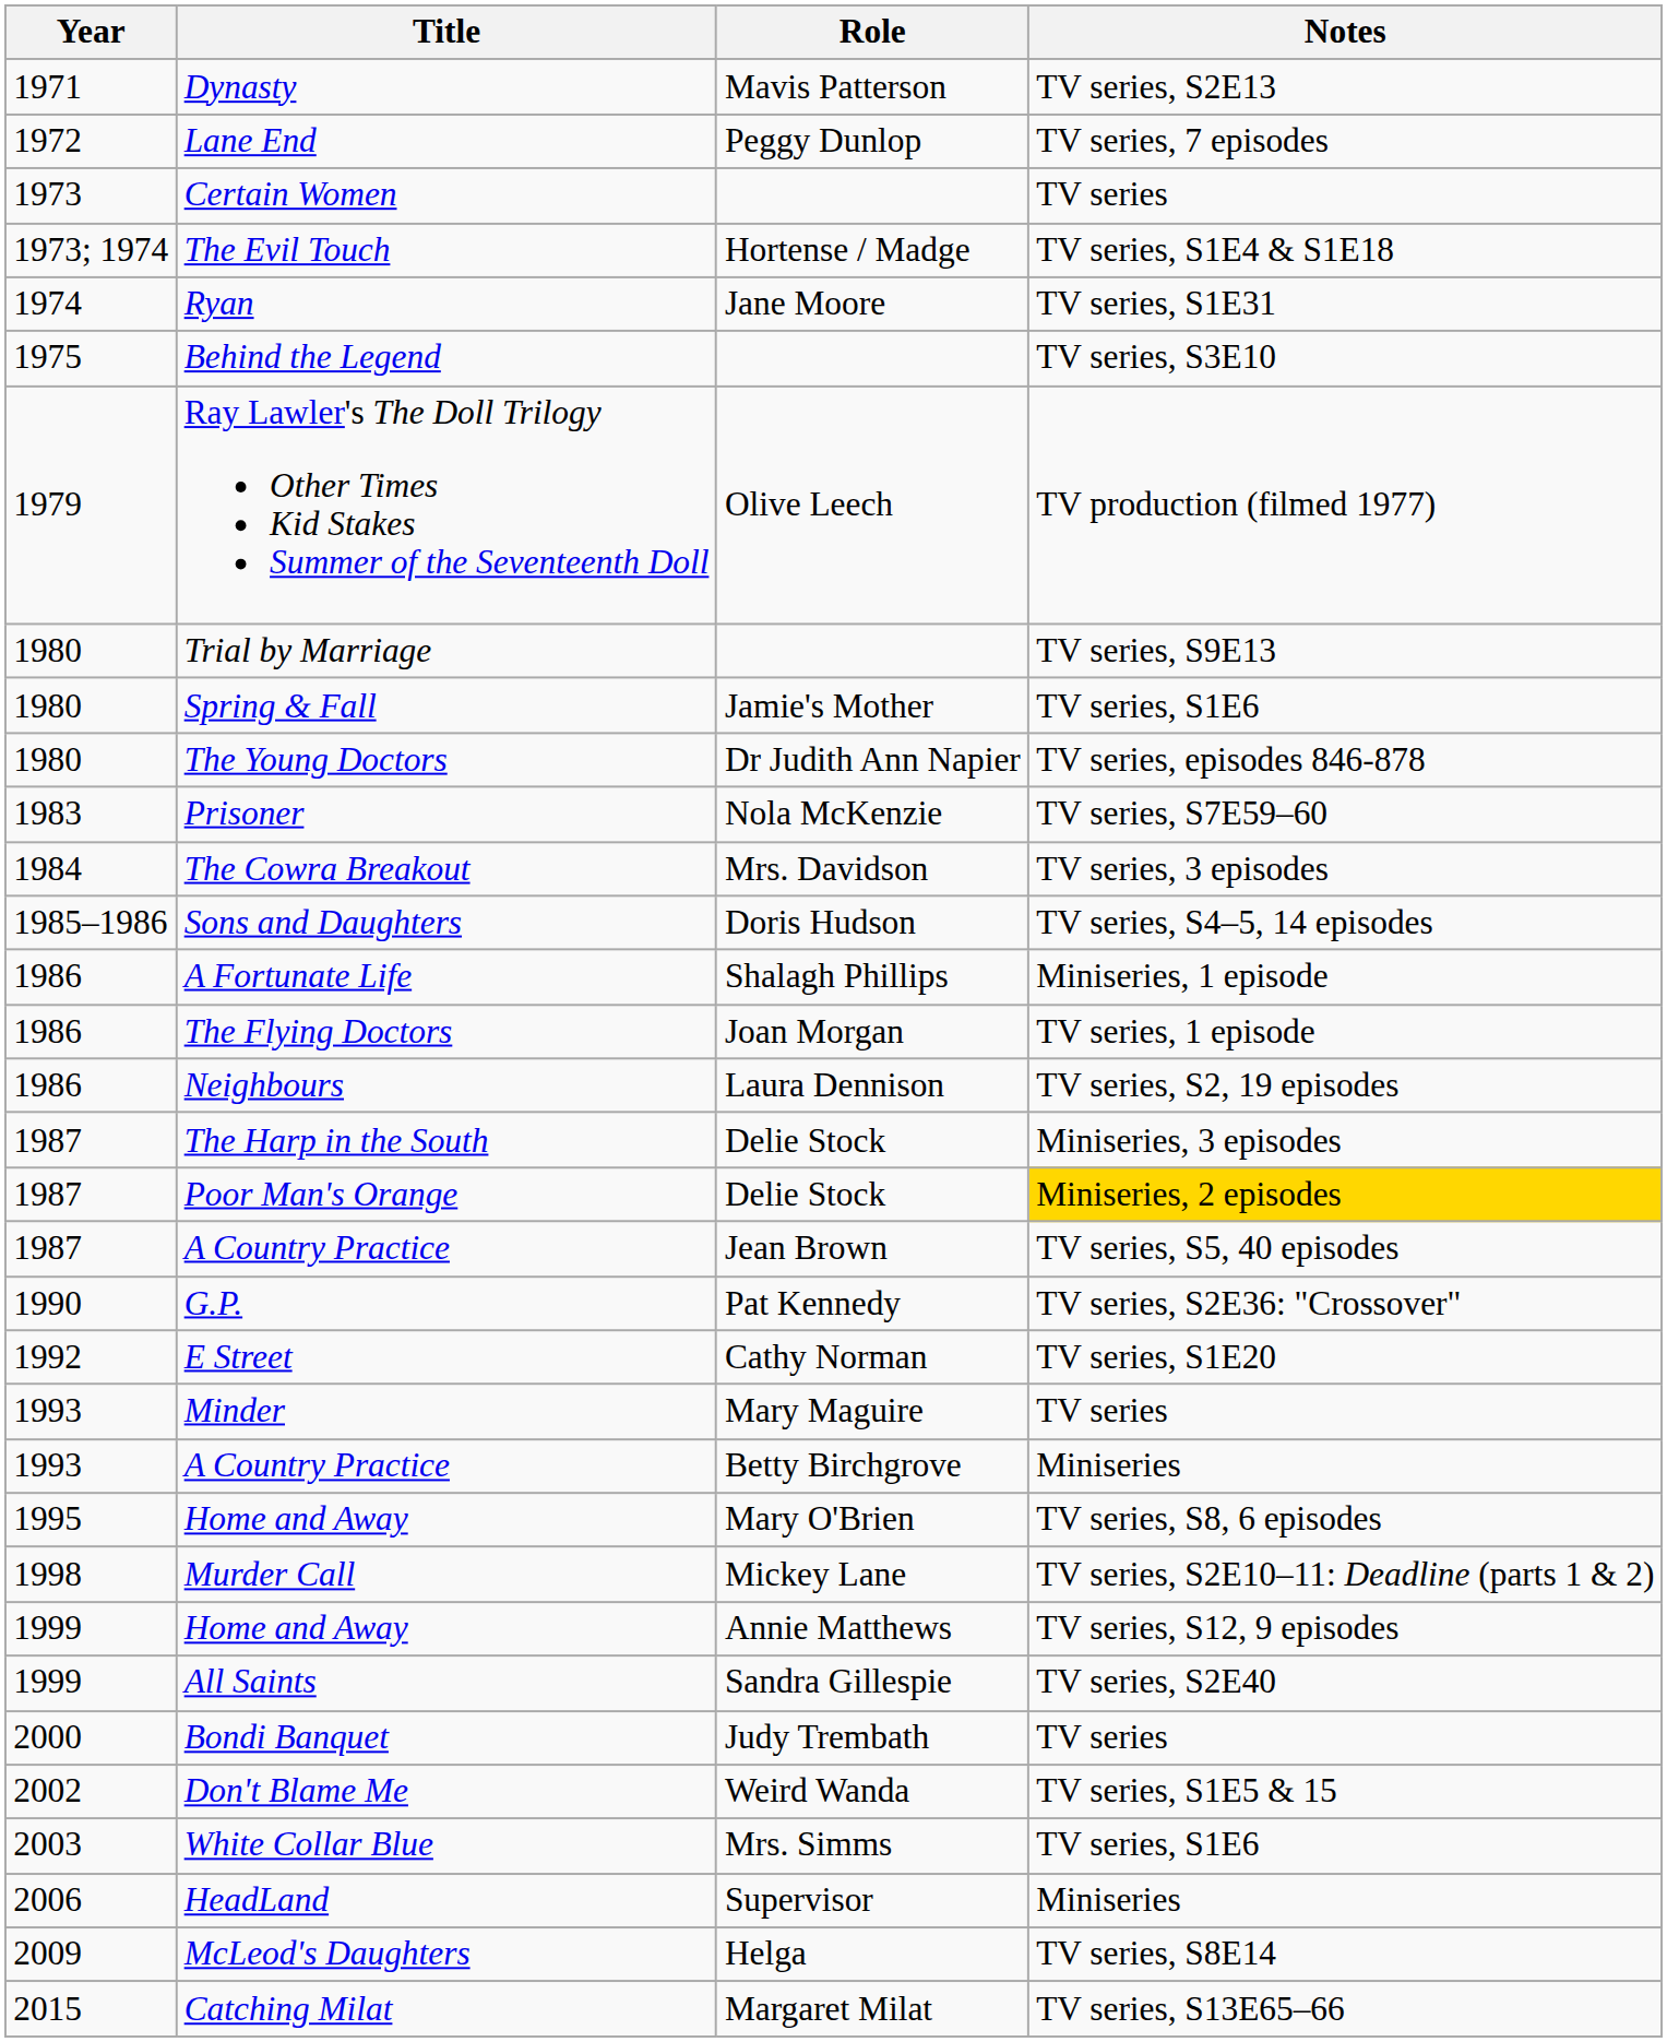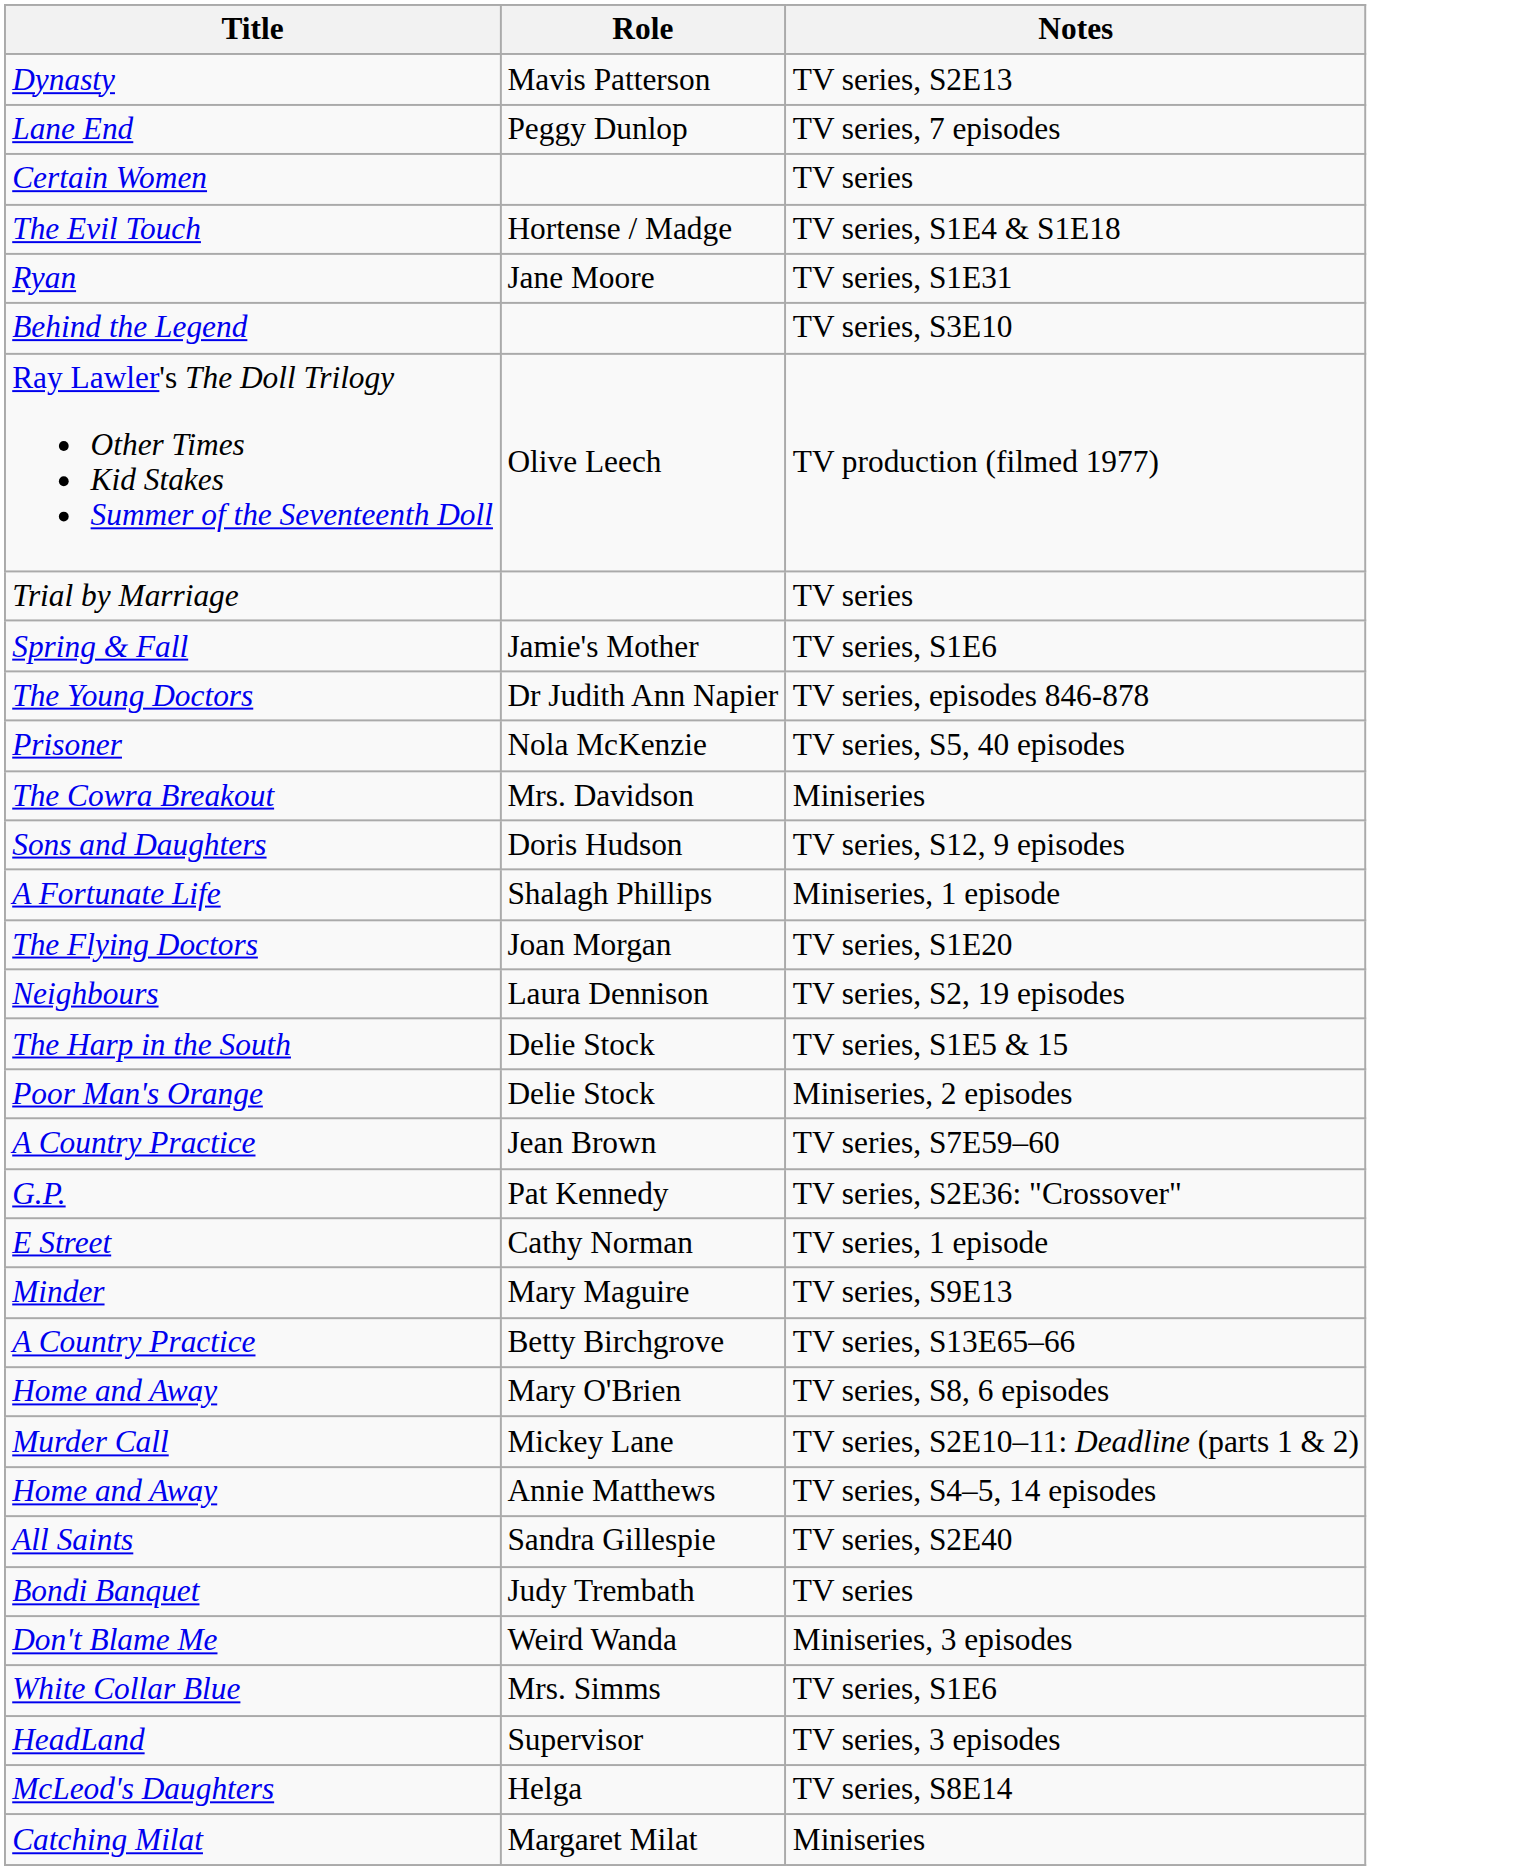 <table class="wikitable sortable">
 <tr>
-<th>Year</th>
 <th>Title</th>
 <th>Role</th>
 <th class="unsortable">Notes</th>
 </tr>
 <tr>
-<td>1971</td>
 <td><em><a href='#'>Dynasty</a></em></td>
 <td>Mavis Patterson</td>
 <td>TV series, S2E13</td>
 </tr>
 <tr>
-<td>1972</td>
 <td><em><a href='#'>Lane End</a></em></td>
 <td>Peggy Dunlop</td>
 <td>TV series, 7 episodes</td>
 </tr>
 <tr>
-<td>1973</td>
 <td><em><a href='#'>Certain Women</a></em></td>
 <td></td>
 <td>TV series</td>
 </tr>
 <tr>
-<td>1973; 1974</td>
 <td><em><a href='#'>The Evil Touch</a></em></td>
 <td>Hortense / Madge</td>
 <td>TV series, S1E4 & S1E18</td>
 </tr>
 <tr>
-<td>1974</td>
 <td><em><a href='#'>Ryan</a></em></td>
 <td>Jane Moore</td>
 <td>TV series, S1E31</td>
 </tr>
 <tr>
-<td>1975</td>
 <td><em><a href='#'>Behind the Legend</a></em></td>
 <td></td>
 <td>TV series, S3E10</td>
 </tr>
 <tr>
-<td>1979</td>
 <td><a href='#'>Ray Lawler</a>'s <em>The Doll Trilogy</em><br><ul><li><em>Other Times</em></li><li><em>Kid Stakes</em></li><li><em><a href='#'>Summer of the Seventeenth Doll</a></em></li></ul></td>
 <td>Olive Leech</td>
 <td>TV production (filmed 1977)</td>
 </tr>
 <tr>
-<td>1980</td>
 <td><em>Trial by Marriage</em></td>
 <td></td>
-<td>TV series, S9E13</td>
+<td>TV series</td>
 </tr>
 <tr>
-<td>1980</td>
 <td><em><a href='#'>Spring & Fall</a></em></td>
 <td>Jamie's Mother</td>
 <td>TV series, S1E6</td>
 </tr>
 <tr>
-<td>1980</td>
 <td><em><a href='#'>The Young Doctors</a></em></td>
 <td>Dr Judith Ann Napier</td>
 <td>TV series, episodes 846-878</td>
 </tr>
 <tr>
-<td>1983</td>
 <td><em><a href='#'>Prisoner</a></em></td>
 <td>Nola McKenzie</td>
-<td>TV series, S7E59–60</td>
+<td>TV series, S5, 40 episodes</td>
 </tr>
 <tr>
-<td>1984</td>
 <td><em><a href='#'>The Cowra Breakout</a></em></td>
 <td>Mrs. Davidson</td>
-<td>TV series, 3 episodes</td>
+<td>Miniseries</td>
 </tr>
 <tr>
-<td>1985–1986</td>
 <td><em><a href='#'>Sons and Daughters</a></em></td>
 <td>Doris Hudson</td>
-<td>TV series, S4–5, 14 episodes</td>
+<td>TV series, S12, 9 episodes</td>
 </tr>
 <tr>
-<td>1986</td>
 <td><em><a href='#'>A Fortunate Life</a></em></td>
 <td>Shalagh Phillips</td>
 <td>Miniseries, 1 episode</td>
 </tr>
 <tr>
-<td>1986</td>
 <td><em><a href='#'>The Flying Doctors</a></em></td>
 <td>Joan Morgan</td>
-<td>TV series, 1 episode</td>
+<td>TV series, S1E20</td>
 </tr>
 <tr>
-<td>1986</td>
 <td><em><a href='#'>Neighbours</a></em></td>
 <td>Laura Dennison</td>
 <td>TV series, S2, 19 episodes</td>
 </tr>
 <tr>
-<td>1987</td>
 <td><em><a href='#'>The Harp in the South</a></em></td>
 <td>Delie Stock</td>
-<td>Miniseries, 3 episodes</td>
+<td>TV series, S1E5 & 15</td>
 </tr>
 <tr>
-<td>1987</td>
 <td><em><a href='#'>Poor Man's Orange</a></em></td>
 <td>Delie Stock</td>
-<td style="background: gold;">Miniseries, 2 episodes</td>
+<td>Miniseries, 2 episodes</td>
 </tr>
 <tr>
-<td>1987</td>
 <td><em><a href='#'>A Country Practice</a></em></td>
 <td>Jean Brown</td>
-<td>TV series, S5, 40 episodes</td>
+<td>TV series, S7E59–60</td>
 </tr>
 <tr>
-<td>1990</td>
 <td><em><a href='#'>G.P.</a></em></td>
 <td>Pat Kennedy</td>
 <td>TV series, S2E36: "Crossover"</td>
 </tr>
 <tr>
-<td>1992</td>
 <td><em><a href='#'>E Street</a></em></td>
 <td>Cathy Norman</td>
-<td>TV series, S1E20</td>
+<td>TV series, 1 episode</td>
 </tr>
 <tr>
-<td>1993</td>
 <td><em><a href='#'>Minder</a></em></td>
 <td>Mary Maguire</td>
-<td>TV series</td>
+<td>TV series, S9E13</td>
 </tr>
 <tr>
-<td>1993</td>
 <td><em><a href='#'>A Country Practice</a></em></td>
 <td>Betty Birchgrove</td>
-<td>Miniseries</td>
+<td>TV series, S13E65–66</td>
 </tr>
 <tr>
-<td>1995</td>
 <td><em><a href='#'>Home and Away</a></em></td>
 <td>Mary O'Brien</td>
 <td>TV series, S8, 6 episodes</td>
 </tr>
 <tr>
-<td>1998</td>
 <td><em><a href='#'>Murder Call</a></em></td>
 <td>Mickey Lane</td>
 <td>TV series, S2E10–11: <em>Deadline</em> (parts 1 & 2)</td>
 </tr>
 <tr>
-<td>1999</td>
 <td><em><a href='#'>Home and Away</a></em></td>
 <td>Annie Matthews</td>
-<td>TV series, S12, 9 episodes</td>
+<td>TV series, S4–5, 14 episodes</td>
 </tr>
 <tr>
-<td>1999</td>
 <td><em><a href='#'>All Saints</a></em></td>
 <td>Sandra Gillespie</td>
 <td>TV series, S2E40</td>
 </tr>
 <tr>
-<td>2000</td>
 <td><em><a href='#'>Bondi Banquet</a></em></td>
 <td>Judy Trembath</td>
 <td>TV series</td>
 </tr>
 <tr>
-<td>2002</td>
 <td><em><a href='#'>Don't Blame Me</a></em></td>
 <td>Weird Wanda</td>
-<td>TV series, S1E5 & 15</td>
+<td>Miniseries, 3 episodes</td>
 </tr>
 <tr>
-<td>2003</td>
 <td><em><a href='#'>White Collar Blue</a></em></td>
 <td>Mrs. Simms</td>
 <td>TV series, S1E6</td>
 </tr>
 <tr>
-<td>2006</td>
 <td><em><a href='#'>HeadLand</a></em></td>
 <td>Supervisor</td>
-<td>Miniseries</td>
+<td>TV series, 3 episodes</td>
 </tr>
 <tr>
-<td>2009</td>
 <td><em><a href='#'>McLeod's Daughters</a></em></td>
 <td>Helga</td>
 <td>TV series, S8E14</td>
 </tr>
 <tr>
-<td>2015</td>
 <td><em><a href='#'>Catching Milat</a></em></td>
 <td>Margaret Milat</td>
-<td>TV series, S13E65–66</td>
+<td>Miniseries</td>
 </tr>
 </table>
